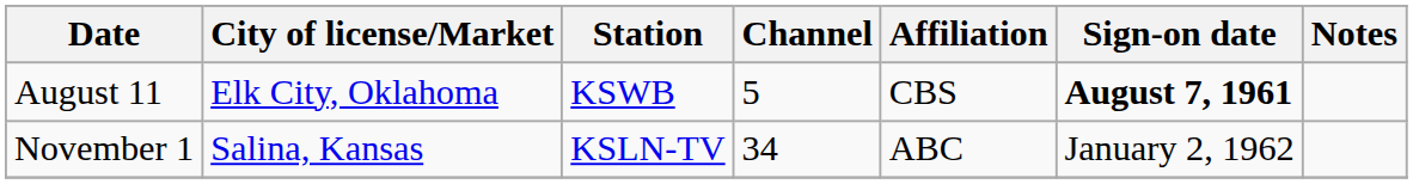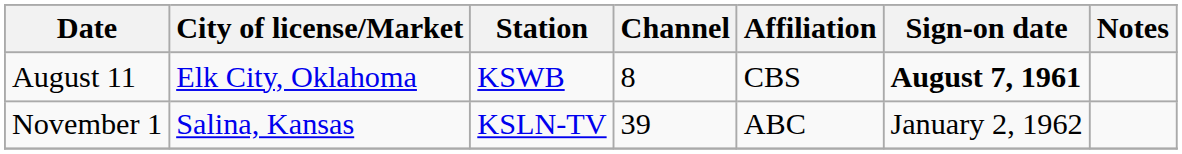 <table class="wikitable sortable">
 <tr>
 <th>Date</th>
 <th>City of license/Market</th>
 <th>Station</th>
 <th>Channel</th>
 <th>Affiliation</th>
 <th>Sign-on date</th>
 <th>Notes</th>
 </tr>
 <tr>
 <td>August 11</td>
 <td><a href='#'>Elk City, Oklahoma</a></td>
 <td><a href='#'>KSWB</a></td>
-<td>5</td>
+<td>8</td>
 <td>CBS</td>
 <td><strong>August 7, 1961</strong></td>
 <td></td>
 </tr>
 <tr>
 <td>November 1</td>
 <td><a href='#'>Salina, Kansas</a></td>
 <td><a href='#'>KSLN-TV</a></td>
-<td>34</td>
+<td>39</td>
 <td>ABC</td>
 <td>January 2, 1962</td>
 <td></td>
 </tr>
 <tr>
 </tr>
 </table>
